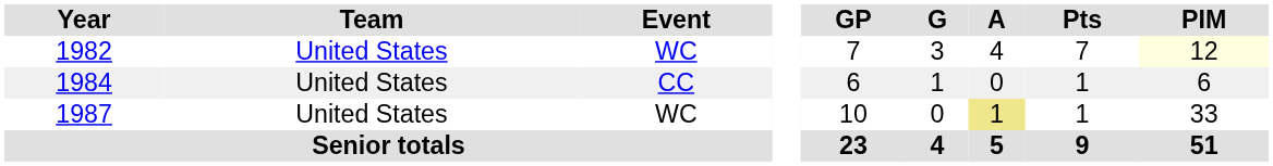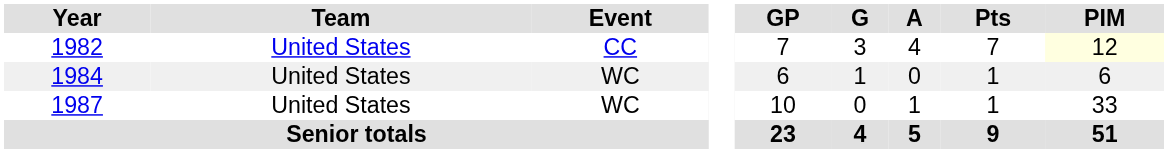 <table border="0" cellpadding="1" cellspacing="0" style="text-align:center; width:50em">
 <tr ALIGN="center" bgcolor="#e0e0e0">
 <th>Year</th>
 <th>Team</th>
 <th>Event</th>
 <th rowspan="99" bgcolor="#ffffff"> </th>
 <th>GP</th>
 <th>G</th>
 <th>A</th>
 <th>Pts</th>
 <th>PIM</th>
 </tr>
 <tr>
 <td><a href='#'>1982</a></td>
 <td><a href='#'>United States</a></td>
-<td><a href='#'>WC</a></td>
+<td><a href='#'>CC</a></td>
 <td>7</td>
 <td>3</td>
 <td>4</td>
 <td>7</td>
 <td style="background: lightyellow;">12</td>
 </tr>
 <tr bgcolor="#f0f0f0">
 <td><a href='#'>1984</a></td>
 <td>United States</td>
-<td><a href='#'>CC</a></td>
+<td>WC</td>
 <td>6</td>
 <td>1</td>
 <td>0</td>
 <td>1</td>
 <td>6</td>
 </tr>
 <tr>
 <td><a href='#'>1987</a></td>
 <td>United States</td>
 <td>WC</td>
 <td>10</td>
 <td>0</td>
-<td style="background: khaki;">1</td>
+<td>1</td>
 <td>1</td>
 <td>33</td>
 </tr>
 <tr bgcolor="#e0e0e0">
 <th colspan=3>Senior totals</th>
 <th>23</th>
 <th>4</th>
 <th>5</th>
 <th>9</th>
 <th>51</th>
 </tr>
 </table>
